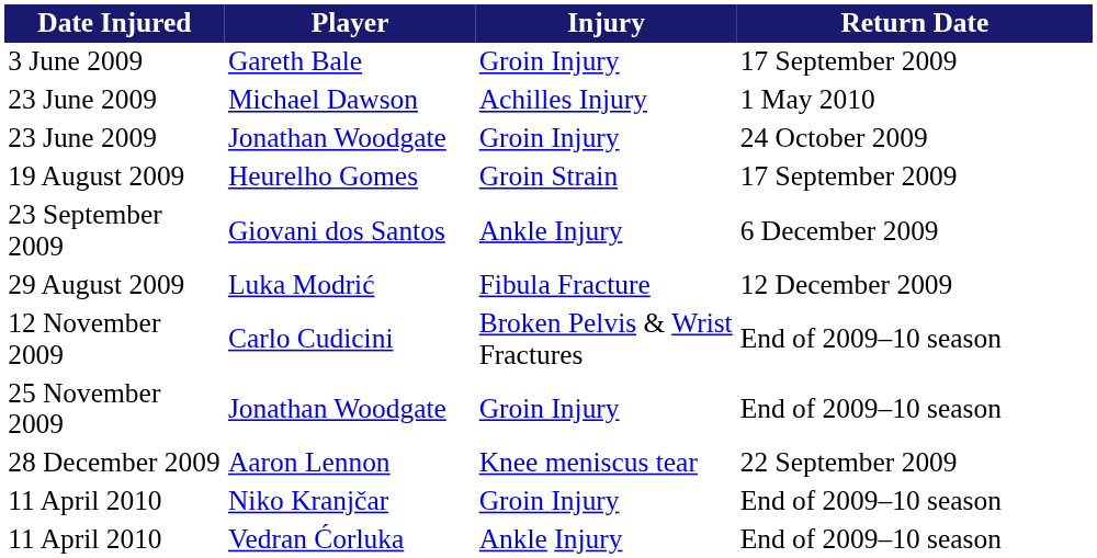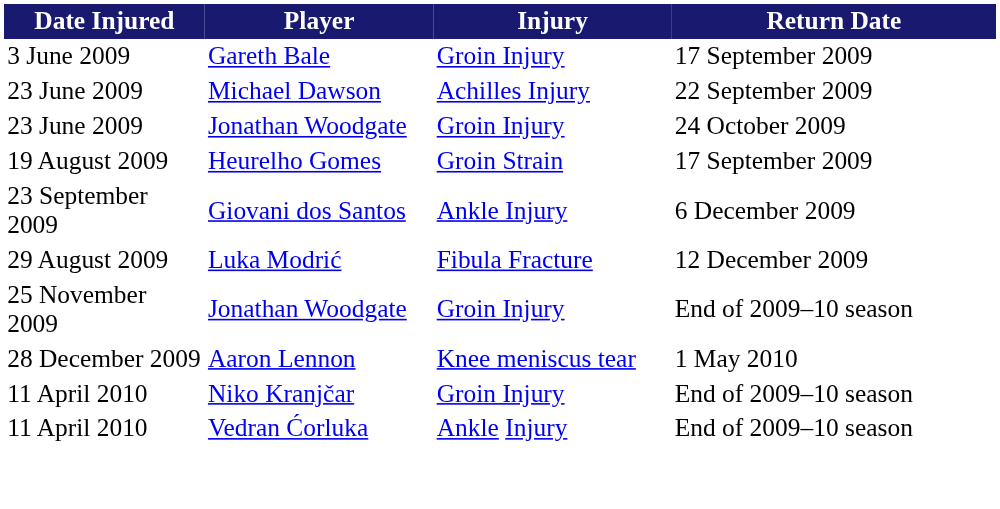 <table border="0" cellspacing="0" cellpadding="2">
 <tr style="background:#191970; color:white;">
 <th width=5%>Date Injured</th>
 <th width=7%>Player</th>
 <th width=8%>Injury</th>
 <th width=12%>Return Date</th>
 </tr>
 <tr>
 <td>3 June 2009</td>
 <td> <a href='#'>Gareth Bale</a></td>
 <td><a href='#'>Groin Injury</a></td>
 <td>17 September 2009</td>
 </tr>
 <tr>
 <td>23 June 2009</td>
 <td> <a href='#'>Michael Dawson</a></td>
 <td><a href='#'>Achilles Injury</a></td>
-<td>1 May 2010</td>
+<td>22 September 2009</td>
 </tr>
 <tr>
 <td>23 June 2009</td>
 <td> <a href='#'>Jonathan Woodgate</a></td>
 <td><a href='#'>Groin Injury</a></td>
 <td>24 October 2009</td>
 </tr>
 <tr>
 <td>19 August 2009</td>
 <td> <a href='#'>Heurelho Gomes</a></td>
 <td><a href='#'>Groin Strain</a></td>
 <td>17 September 2009</td>
 </tr>
 <tr>
 <td>23 September 2009</td>
 <td> <a href='#'>Giovani dos Santos</a></td>
 <td><a href='#'>Ankle Injury</a></td>
 <td>6 December 2009</td>
 </tr>
 <tr>
 <td>29 August 2009</td>
 <td> <a href='#'>Luka Modrić</a></td>
 <td><a href='#'>Fibula Fracture</a></td>
 <td>12 December 2009</td>
 </tr>
 <tr>
-<td>12 November 2009</td>
-<td> <a href='#'>Carlo Cudicini</a></td>
-<td><a href='#'>Broken Pelvis</a> & <a href='#'>Wrist</a> Fractures</td>
-<td>End of 2009–10 season</td>
-</tr>
-<tr>
 <td>25 November 2009</td>
 <td> <a href='#'>Jonathan Woodgate</a></td>
 <td><a href='#'>Groin Injury</a></td>
 <td>End of 2009–10 season</td>
 </tr>
 <tr>
 <td>28 December 2009</td>
 <td> <a href='#'>Aaron Lennon</a></td>
 <td><a href='#'>Knee meniscus tear</a></td>
-<td>22 September 2009</td>
+<td>1 May 2010</td>
 </tr>
 <tr>
 <td>11 April 2010</td>
 <td> <a href='#'>Niko Kranjčar</a></td>
 <td><a href='#'>Groin Injury</a></td>
 <td>End of 2009–10 season</td>
 </tr>
 <tr>
 <td>11 April 2010</td>
 <td> <a href='#'>Vedran Ćorluka</a></td>
 <td><a href='#'>Ankle</a> <a href='#'>Injury</a></td>
 <td>End of 2009–10 season</td>
 </tr>
 </table>
